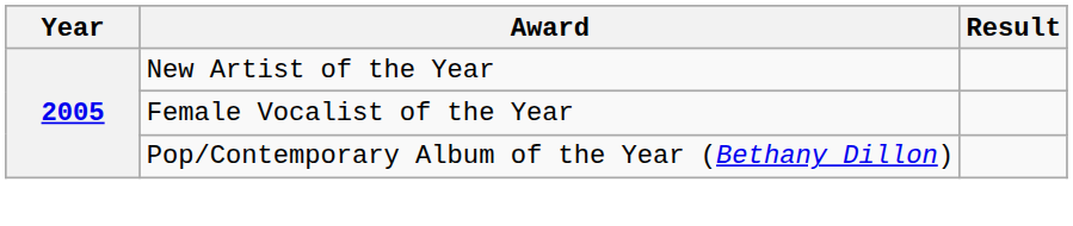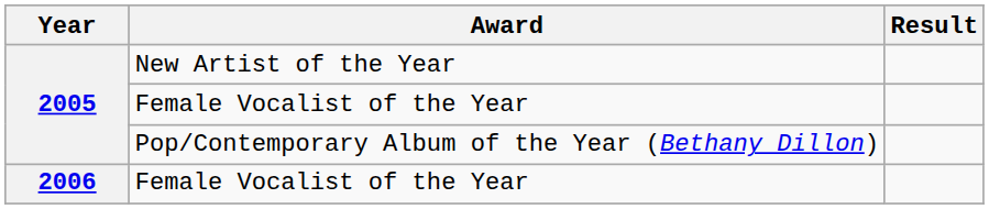 <table class="wikitable">
 <tr>
 <th style="width:60px;">Year</th>
 <th>Award</th>
 <th>Result</th>
 </tr>
 <tr>
 <th rowspan="3"><a href='#'>2005</a></th>
 <td>New Artist of the Year</td>
 <td></td>
 </tr>
 <tr>
 <td>Female Vocalist of the Year</td>
 <td></td>
 </tr>
 <tr>
 <td>Pop/Contemporary Album of the Year (<em><a href='#'>Bethany Dillon</a></em>)</td>
 <td></td>
 </tr>
+<tr>
+<th><a href='#'>2006</a></th>
+<td>Female Vocalist of the Year</td>
+<td></td>
+</tr>
 </table>
